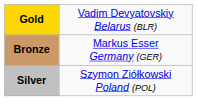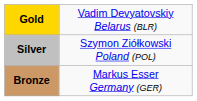 <table class="wikitable" style=" text-align:center; font-size:110%;" width="35%">
 <tr>
 <td bgcolor="gold"><strong>Gold</strong></td>
 <td> <a href='#'>Vadim Devyatovskiy</a><br><em><a href='#'>Belarus</a> <small>(BLR)</small></em></td>
 </tr>
 <tr>
+<td bgcolor="silver"><strong>Silver</strong></td>
+<td> <a href='#'>Szymon Ziółkowski</a><br><em><a href='#'>Poland</a> <small>(POL)</small></em></td>
+</tr>
+<tr>
 <td bgcolor="CC9966"><strong>Bronze</strong></td>
 <td> <a href='#'>Markus Esser</a><br><em><a href='#'>Germany</a> <small>(GER)</small></em></td>
 </tr>
-<tr>
-<td bgcolor="silver"><strong>Silver</strong></td>
-<td> <a href='#'>Szymon Ziółkowski</a><br><em><a href='#'>Poland</a> <small>(POL)</small></em></td>
-</tr>
 </table>
